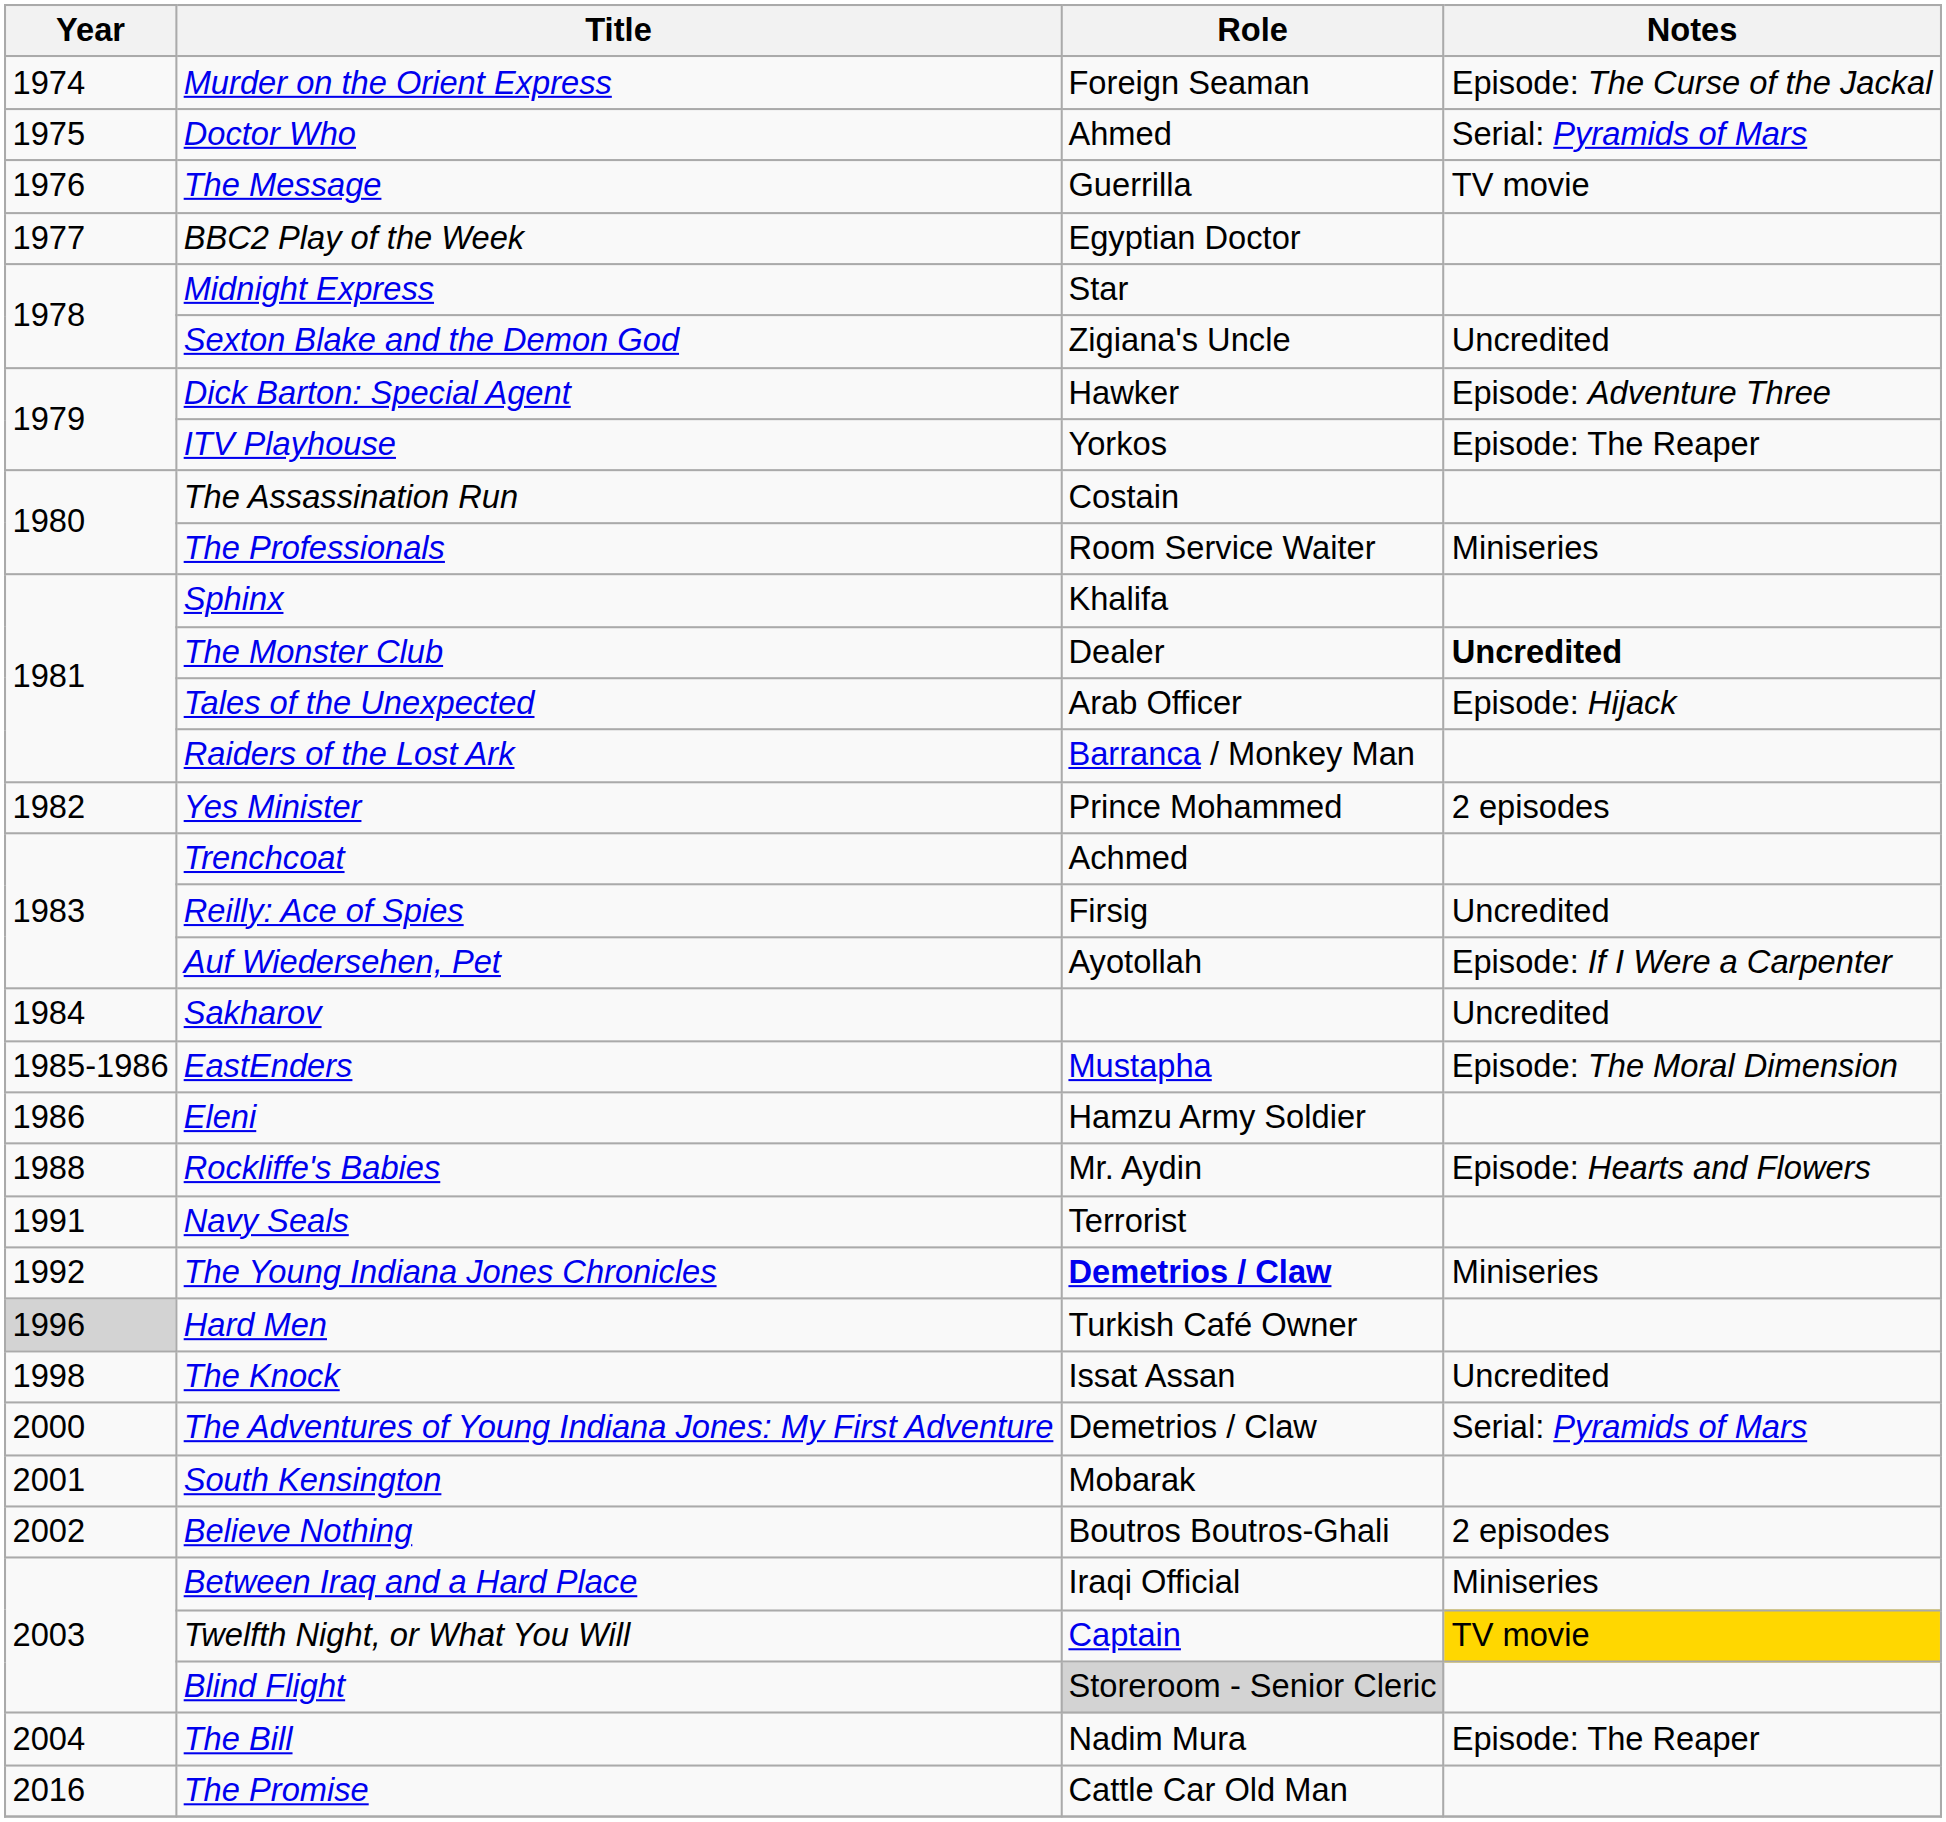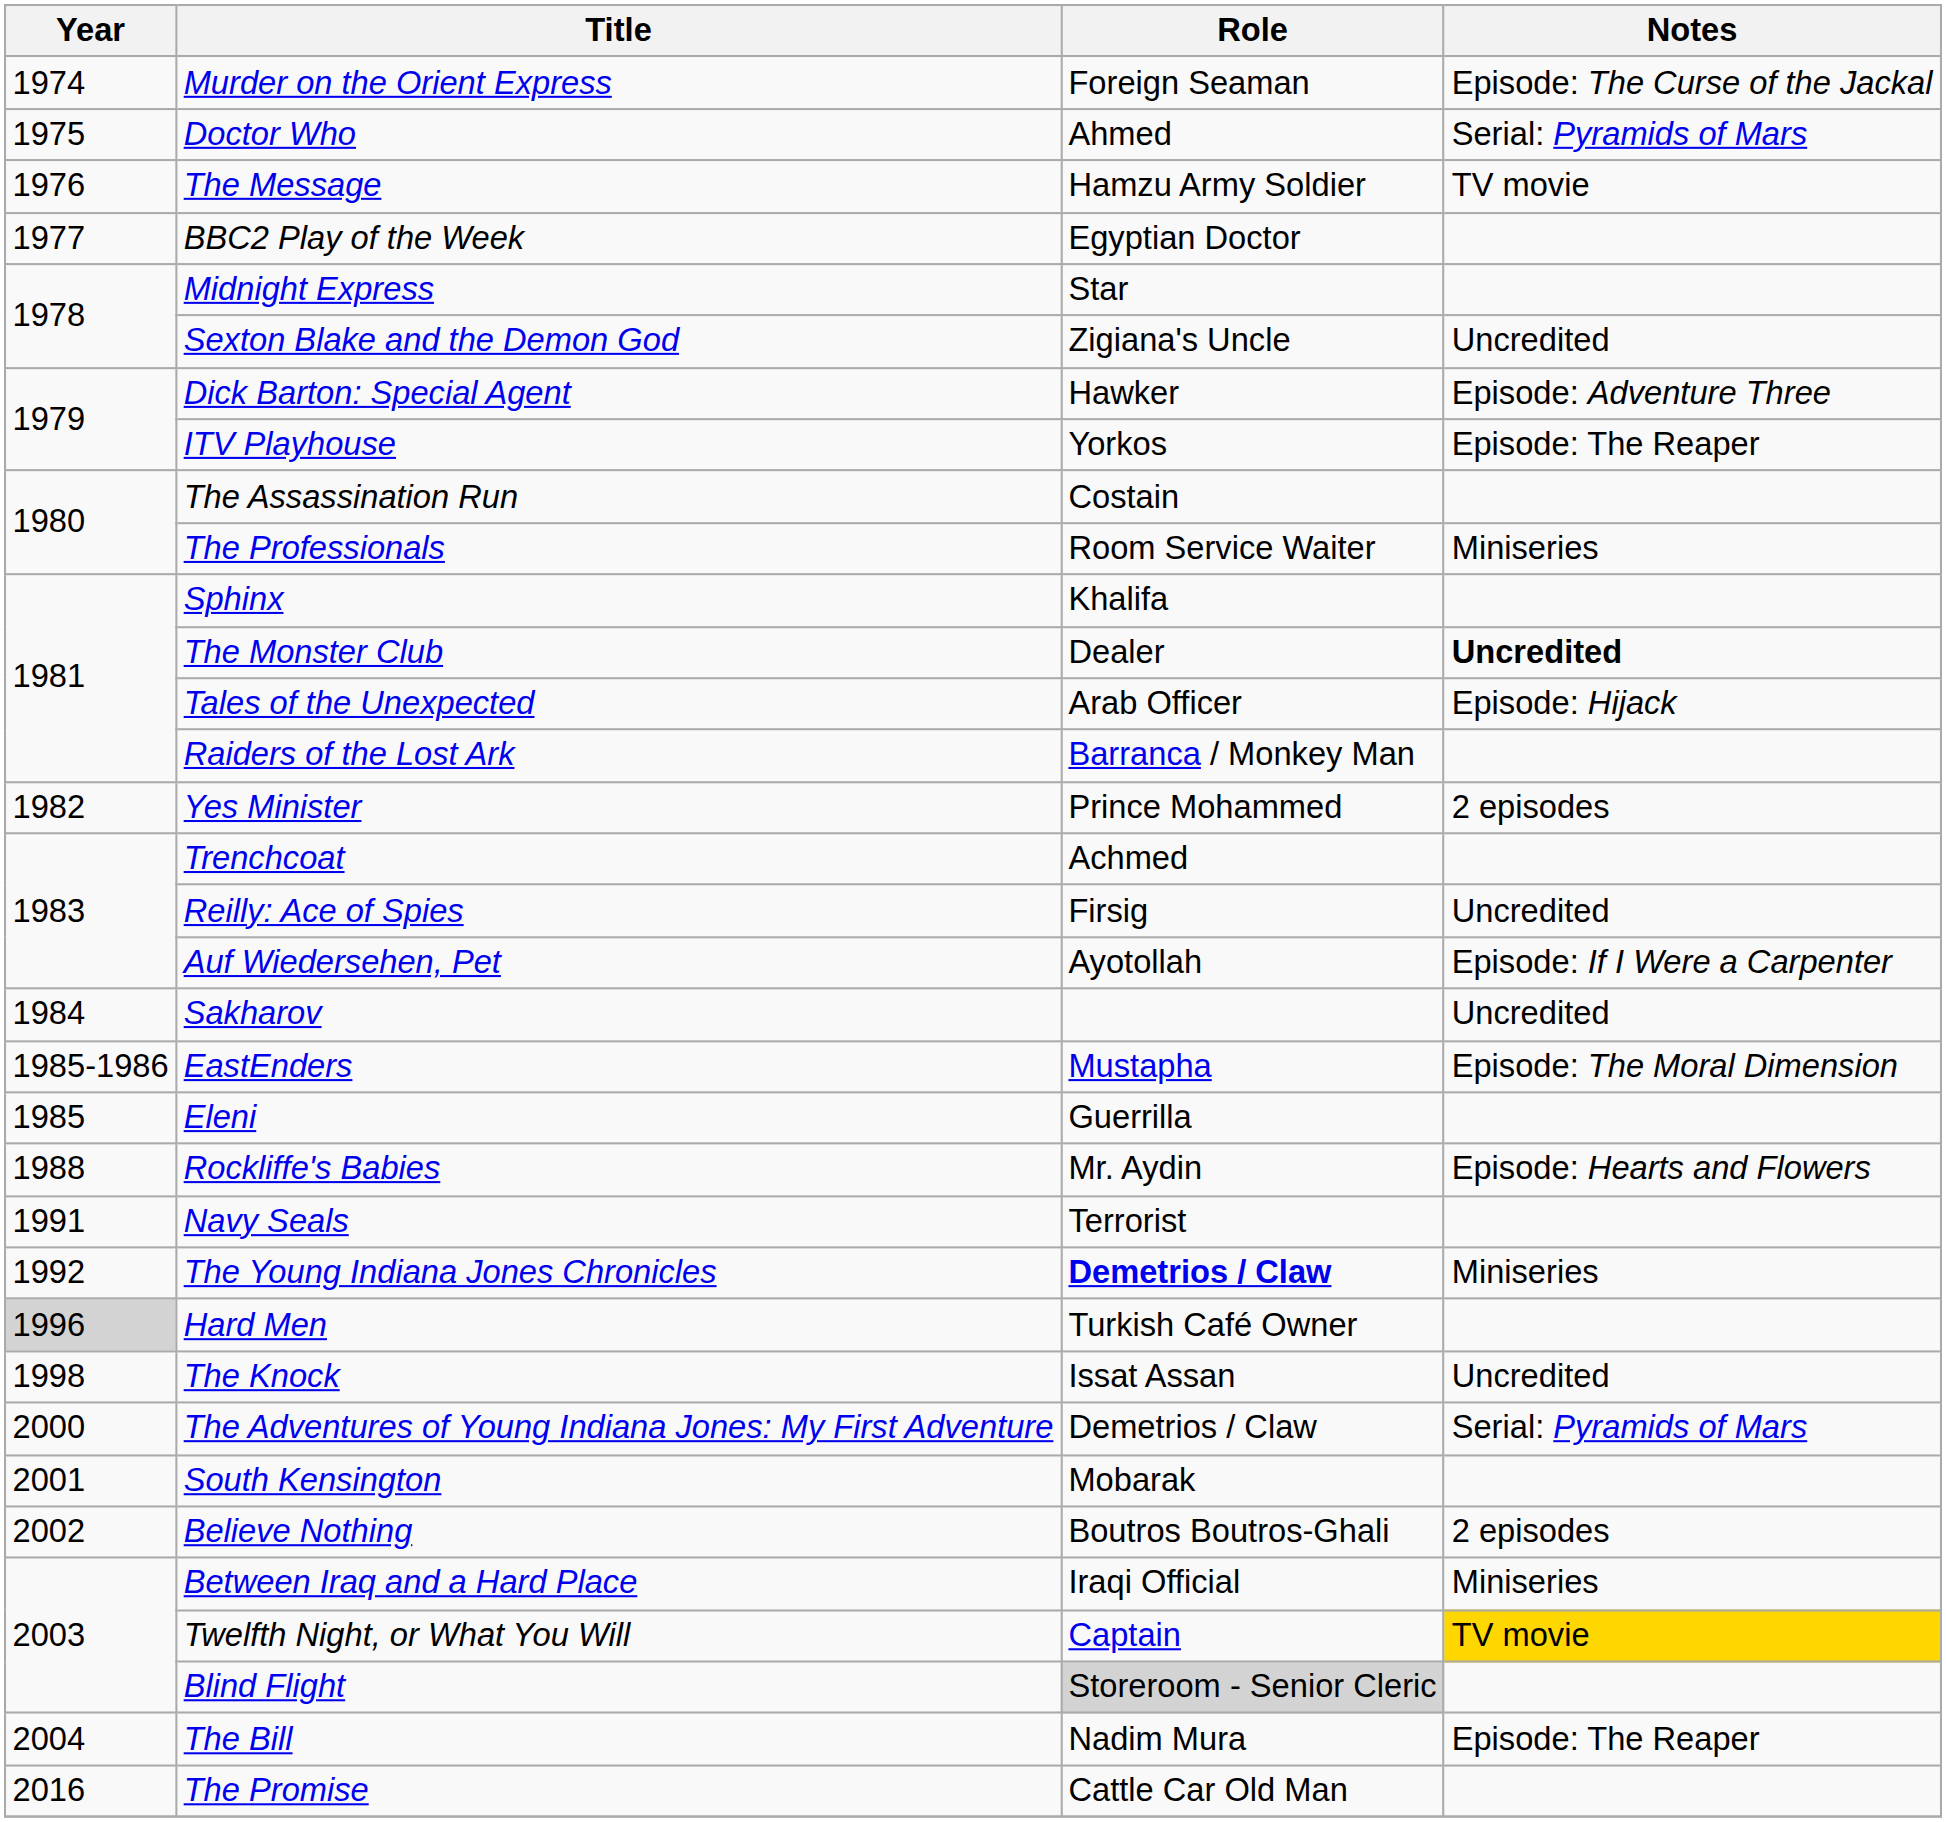 <table class="wikitable">
 <tr>
 <th>Year</th>
 <th>Title</th>
 <th>Role</th>
 <th>Notes</th>
 </tr>
 <tr>
 <td>1974</td>
 <td><em><a href='#'>Murder on the Orient Express</a></em></td>
 <td>Foreign Seaman</td>
 <td>Episode: <em>The Curse of the Jackal</em></td>
 </tr>
 <tr>
 <td>1975</td>
 <td><em><a href='#'>Doctor Who</a></em></td>
 <td>Ahmed</td>
 <td>Serial: <em><a href='#'>Pyramids of Mars</a></em></td>
 </tr>
 <tr>
 <td>1976</td>
 <td><em><a href='#'>The Message</a></em></td>
-<td>Guerrilla</td>
+<td>Hamzu Army Soldier</td>
 <td>TV movie</td>
 </tr>
 <tr>
 <td>1977</td>
 <td><em>BBC2 Play of the Week</em></td>
 <td>Egyptian Doctor</td>
 <td></td>
 </tr>
 <tr>
 <td rowspan=2>1978</td>
 <td><em><a href='#'>Midnight Express</a></em></td>
 <td>Star</td>
 <td></td>
 </tr>
 <tr>
 <td><em><a href='#'>Sexton Blake and the Demon God</a></em></td>
 <td>Zigiana's Uncle</td>
 <td>Uncredited</td>
 </tr>
 <tr>
 <td rowspan=2>1979</td>
 <td><em><a href='#'>Dick Barton: Special Agent</a></em></td>
 <td>Hawker</td>
 <td>Episode: <em>Adventure Three</em></td>
 </tr>
 <tr>
 <td><em><a href='#'>ITV Playhouse</a></em></td>
 <td>Yorkos</td>
 <td>Episode: The Reaper</td>
 </tr>
 <tr>
 <td rowspan=2>1980</td>
 <td><em>The Assassination Run</em></td>
 <td>Costain</td>
 <td></td>
 </tr>
 <tr>
 <td><em><a href='#'>The Professionals</a></em></td>
 <td>Room Service Waiter</td>
 <td>Miniseries</td>
 </tr>
 <tr>
 <td rowspan=4>1981</td>
 <td><em><a href='#'>Sphinx</a></em></td>
 <td>Khalifa</td>
 <td></td>
 </tr>
 <tr>
 <td><em><a href='#'>The Monster Club</a></em></td>
 <td>Dealer</td>
 <td><strong>Uncredited</strong></td>
 </tr>
 <tr>
 <td><em><a href='#'>Tales of the Unexpected</a></em></td>
 <td>Arab Officer</td>
 <td>Episode: <em>Hijack</em></td>
 </tr>
 <tr>
 <td><em><a href='#'>Raiders of the Lost Ark</a></em></td>
 <td><a href='#'>Barranca</a> / Monkey Man</td>
 <td></td>
 </tr>
 <tr>
 <td>1982</td>
 <td><em><a href='#'>Yes Minister</a></em></td>
 <td>Prince Mohammed</td>
 <td>2 episodes</td>
 </tr>
 <tr>
 <td rowspan=3>1983</td>
 <td><em><a href='#'>Trenchcoat</a></em></td>
 <td>Achmed</td>
 <td></td>
 </tr>
 <tr>
 <td><em><a href='#'>Reilly: Ace of Spies</a></em></td>
 <td>Firsig</td>
 <td>Uncredited</td>
 </tr>
 <tr>
 <td><em><a href='#'>Auf Wiedersehen, Pet</a></em></td>
 <td>Ayotollah</td>
 <td>Episode: <em> If I Were a Carpenter</em></td>
 </tr>
 <tr>
 <td>1984</td>
 <td><em><a href='#'>Sakharov</a></em></td>
 <td></td>
 <td>Uncredited</td>
 </tr>
 <tr>
 <td>1985-1986</td>
 <td><em><a href='#'>EastEnders</a></em></td>
 <td><a href='#'>Mustapha</a></td>
 <td>Episode: <em>The Moral Dimension</em></td>
 </tr>
 <tr>
-<td>1986</td>
+<td>1985</td>
 <td><em><a href='#'>Eleni</a></em></td>
-<td>Hamzu Army Soldier</td>
+<td>Guerrilla</td>
 <td></td>
 </tr>
 <tr>
 <td>1988</td>
 <td><em><a href='#'>Rockliffe's Babies</a></em></td>
 <td>Mr. Aydin</td>
 <td>Episode: <em>Hearts and Flowers</em></td>
 </tr>
 <tr>
 <td>1991</td>
 <td><em><a href='#'>Navy Seals</a></em></td>
 <td>Terrorist</td>
 <td></td>
 </tr>
 <tr>
 <td>1992</td>
 <td><em><a href='#'>The Young Indiana Jones Chronicles</a></em></td>
 <td><strong><a href='#'>Demetrios / Claw</a></strong></td>
 <td>Miniseries</td>
 </tr>
 <tr>
 <td style="background: lightgrey;">1996</td>
 <td><em><a href='#'>Hard Men</a></em></td>
 <td>Turkish Café Owner</td>
 <td></td>
 </tr>
 <tr>
 <td>1998</td>
 <td><em><a href='#'>The Knock</a></em></td>
 <td>Issat Assan</td>
 <td>Uncredited</td>
 </tr>
 <tr>
 <td>2000</td>
 <td><em><a href='#'>The Adventures of Young Indiana Jones: My First Adventure</a></em></td>
 <td>Demetrios / Claw</td>
 <td>Serial: <em><a href='#'>Pyramids of Mars</a></em></td>
 </tr>
 <tr>
 <td>2001</td>
 <td><em><a href='#'>South Kensington</a></em></td>
 <td>Mobarak</td>
 <td></td>
 </tr>
 <tr>
 <td>2002</td>
 <td><em><a href='#'>Believe Nothing</a></em></td>
 <td>Boutros Boutros-Ghali</td>
 <td>2 episodes</td>
 </tr>
 <tr>
 <td rowspan=3>2003</td>
 <td><em><a href='#'>Between Iraq and a Hard Place</a></em></td>
 <td>Iraqi Official</td>
 <td>Miniseries</td>
 </tr>
 <tr>
 <td><em>Twelfth Night, or What You Will</em></td>
 <td><a href='#'>Captain</a></td>
 <td style="background: gold;">TV movie</td>
 </tr>
 <tr>
 <td><em><a href='#'>Blind Flight</a></em></td>
 <td style="background: lightgrey;">Storeroom - Senior Cleric</td>
 <td></td>
 </tr>
 <tr>
 <td>2004</td>
 <td><em><a href='#'>The Bill</a></em></td>
 <td>Nadim Mura</td>
 <td>Episode: The Reaper</td>
 </tr>
 <tr>
 <td>2016</td>
 <td><em><a href='#'>The Promise</a></em></td>
 <td>Cattle Car Old Man</td>
 <td></td>
 </tr>
 <tr>
 </tr>
 </table>
